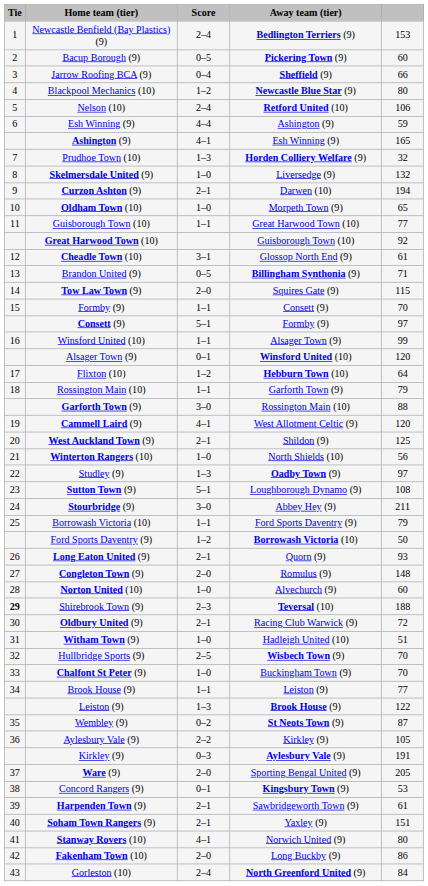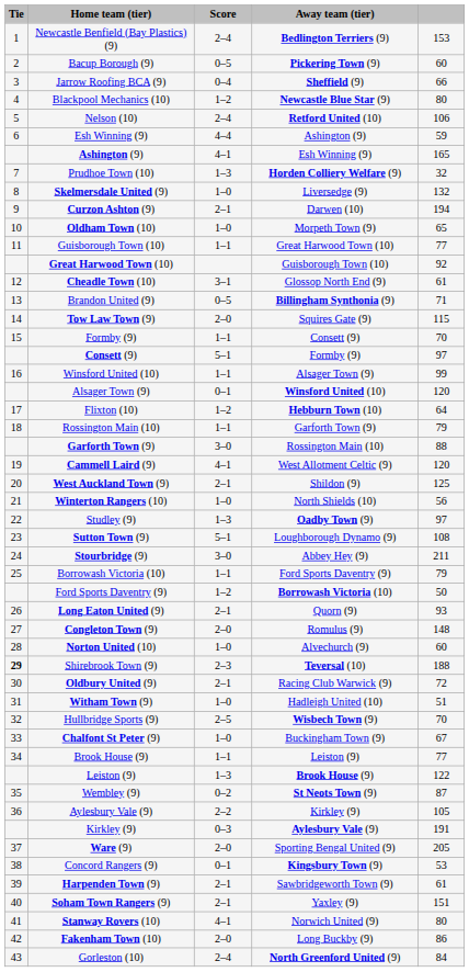 <table class="wikitable" style="width: 600px; background:WhiteSmoke; text-align:center; font-size:90%">
 <tr>
 <td scope="col" style="width:  5.00%; background:silver;"><strong>Tie</strong></td>
 <td scope="col" style="width: 36.25%; background:silver;"><strong>Home team (tier)</strong></td>
 <td scope="col" style="width: 12.50%; background:silver;"><strong>Score</strong></td>
 <td scope="col" style="width: 36.25%; background:silver;"><strong>Away team (tier)</strong></td>
 <td scope="col" style="width: 10.00%; background:silver;"><strong></strong></td>
 </tr>
 <tr>
 <td>1</td>
 <td><a href='#'>Newcastle Benfield (Bay Plastics)</a> (9)</td>
 <td>2–4</td>
 <td><strong><a href='#'>Bedlington Terriers</a></strong> (9)</td>
 <td>153</td>
 </tr>
 <tr>
 <td>2</td>
 <td><a href='#'>Bacup Borough</a> (9)</td>
 <td>0–5</td>
 <td><strong><a href='#'>Pickering Town</a></strong> (9)</td>
 <td>60</td>
 </tr>
 <tr>
 <td>3</td>
 <td><a href='#'>Jarrow Roofing BCA</a> (9)</td>
 <td>0–4</td>
 <td><strong><a href='#'>Sheffield</a></strong> (9)</td>
 <td>66</td>
 </tr>
 <tr>
 <td>4</td>
 <td><a href='#'>Blackpool Mechanics</a> (10)</td>
 <td>1–2</td>
 <td><strong><a href='#'>Newcastle Blue Star</a></strong> (9)</td>
 <td>80</td>
 </tr>
 <tr>
 <td>5</td>
 <td><a href='#'>Nelson</a> (10)</td>
 <td>2–4</td>
 <td><strong><a href='#'>Retford United</a></strong> (10)</td>
 <td>106</td>
 </tr>
 <tr>
 <td>6</td>
 <td><a href='#'>Esh Winning</a> (9)</td>
 <td>4–4</td>
 <td><a href='#'>Ashington</a> (9)</td>
 <td>59</td>
 </tr>
 <tr>
 <td><em></em></td>
 <td><strong><a href='#'>Ashington</a></strong> (9)</td>
 <td>4–1</td>
 <td><a href='#'>Esh Winning</a> (9)</td>
 <td>165</td>
 </tr>
 <tr>
 <td>7</td>
 <td><a href='#'>Prudhoe Town</a> (10)</td>
 <td>1–3</td>
 <td><strong><a href='#'>Horden Colliery Welfare</a></strong> (9)</td>
 <td>32</td>
 </tr>
 <tr>
 <td>8</td>
 <td><strong><a href='#'>Skelmersdale United</a></strong> (9)</td>
 <td>1–0</td>
 <td><a href='#'>Liversedge</a> (9)</td>
 <td>132</td>
 </tr>
 <tr>
 <td>9</td>
 <td><strong><a href='#'>Curzon Ashton</a></strong> (9)</td>
 <td>2–1</td>
 <td><a href='#'>Darwen</a> (10)</td>
 <td>194</td>
 </tr>
 <tr>
 <td>10</td>
 <td><strong><a href='#'>Oldham Town</a></strong> (10)</td>
 <td>1–0</td>
 <td><a href='#'>Morpeth Town</a> (9)</td>
 <td>65</td>
 </tr>
 <tr>
 <td>11</td>
 <td><a href='#'>Guisborough Town</a> (10)</td>
 <td>1–1</td>
 <td><a href='#'>Great Harwood Town</a> (10)</td>
 <td>77</td>
 </tr>
 <tr>
 <td><em></em></td>
 <td><strong><a href='#'>Great Harwood Town</a></strong> (10)</td>
 <td></td>
 <td><a href='#'>Guisborough Town</a> (10)</td>
 <td>92</td>
 </tr>
 <tr>
 <td>12</td>
 <td><strong><a href='#'>Cheadle Town</a></strong> (10)</td>
 <td>3–1</td>
 <td><a href='#'>Glossop North End</a> (9)</td>
 <td>61</td>
 </tr>
 <tr>
 <td>13</td>
 <td><a href='#'>Brandon United</a> (9)</td>
 <td>0–5</td>
 <td><strong><a href='#'>Billingham Synthonia</a></strong> (9)</td>
 <td>71</td>
 </tr>
 <tr>
 <td>14</td>
 <td><strong><a href='#'>Tow Law Town</a></strong> (9)</td>
 <td>2–0</td>
 <td><a href='#'>Squires Gate</a> (9)</td>
 <td>115</td>
 </tr>
 <tr>
 <td>15</td>
 <td><a href='#'>Formby</a> (9)</td>
 <td>1–1</td>
 <td><a href='#'>Consett</a> (9)</td>
 <td>70</td>
 </tr>
 <tr>
 <td><em></em></td>
 <td><strong><a href='#'>Consett</a></strong> (9)</td>
 <td>5–1</td>
 <td><a href='#'>Formby</a> (9)</td>
 <td>97</td>
 </tr>
 <tr>
 <td>16</td>
 <td><a href='#'>Winsford United</a> (10)</td>
 <td>1–1</td>
 <td><a href='#'>Alsager Town</a> (9)</td>
 <td>99</td>
 </tr>
 <tr>
 <td><em></em></td>
 <td><a href='#'>Alsager Town</a> (9)</td>
 <td>0–1</td>
 <td><strong><a href='#'>Winsford United</a></strong> (10)</td>
 <td>120</td>
 </tr>
 <tr>
 <td>17</td>
 <td><a href='#'>Flixton</a> (10)</td>
 <td>1–2</td>
 <td><strong><a href='#'>Hebburn Town</a></strong> (10)</td>
 <td>64</td>
 </tr>
 <tr>
 <td>18</td>
 <td><a href='#'>Rossington Main</a> (10)</td>
 <td>1–1</td>
 <td><a href='#'>Garforth Town</a> (9)</td>
 <td>79</td>
 </tr>
 <tr>
 <td><em></em></td>
 <td><strong><a href='#'>Garforth Town</a></strong> (9)</td>
 <td>3–0</td>
 <td><a href='#'>Rossington Main</a> (10)</td>
 <td>88</td>
 </tr>
 <tr>
 <td>19</td>
 <td><strong><a href='#'>Cammell Laird</a></strong> (9)</td>
 <td>4–1</td>
 <td><a href='#'>West Allotment Celtic</a> (9)</td>
 <td>120</td>
 </tr>
 <tr>
 <td>20</td>
 <td><strong><a href='#'>West Auckland Town</a></strong> (9)</td>
 <td>2–1</td>
 <td><a href='#'>Shildon</a> (9)</td>
 <td>125</td>
 </tr>
 <tr>
 <td>21</td>
 <td><strong><a href='#'>Winterton Rangers</a></strong> (10)</td>
 <td>1–0</td>
 <td><a href='#'>North Shields</a> (10)</td>
 <td>56</td>
 </tr>
 <tr>
 <td>22</td>
 <td><a href='#'>Studley</a> (9)</td>
 <td>1–3</td>
 <td><strong><a href='#'>Oadby Town</a></strong> (9)</td>
 <td>97</td>
 </tr>
 <tr>
 <td>23</td>
 <td><strong><a href='#'>Sutton Town</a></strong> (9)</td>
 <td>5–1</td>
 <td><a href='#'>Loughborough Dynamo</a> (9)</td>
 <td>108</td>
 </tr>
 <tr>
 <td>24</td>
 <td><strong><a href='#'>Stourbridge</a></strong> (9)</td>
 <td>3–0</td>
 <td><a href='#'>Abbey Hey</a> (9)</td>
 <td>211</td>
 </tr>
 <tr>
 <td>25</td>
 <td><a href='#'>Borrowash Victoria</a> (10)</td>
 <td>1–1</td>
 <td><a href='#'>Ford Sports Daventry</a> (9)</td>
 <td>79</td>
 </tr>
 <tr>
 <td><em></em></td>
 <td><a href='#'>Ford Sports Daventry</a> (9)</td>
 <td>1–2</td>
 <td><strong><a href='#'>Borrowash Victoria</a></strong> (10)</td>
 <td>50</td>
 </tr>
 <tr>
 <td>26</td>
 <td><strong><a href='#'>Long Eaton United</a></strong> (9)</td>
 <td>2–1</td>
 <td><a href='#'>Quorn</a> (9)</td>
 <td>93</td>
 </tr>
 <tr>
 <td>27</td>
 <td><strong><a href='#'>Congleton Town</a></strong> (9)</td>
 <td>2–0</td>
 <td><a href='#'>Romulus</a> (9)</td>
 <td>148</td>
 </tr>
 <tr>
 <td>28</td>
 <td><strong><a href='#'>Norton United</a></strong> (10)</td>
 <td>1–0</td>
 <td><a href='#'>Alvechurch</a> (9)</td>
 <td>60</td>
 </tr>
 <tr>
 <td><strong>29</strong></td>
 <td><a href='#'>Shirebrook Town</a> (9)</td>
 <td>2–3</td>
 <td><strong><a href='#'>Teversal</a></strong> (10)</td>
 <td>188</td>
 </tr>
 <tr>
 <td>30</td>
 <td><strong><a href='#'>Oldbury United</a></strong> (9)</td>
 <td>2–1</td>
 <td><a href='#'>Racing Club Warwick</a> (9)</td>
 <td>72</td>
 </tr>
 <tr>
 <td>31</td>
 <td><strong><a href='#'>Witham Town</a></strong> (9)</td>
 <td>1–0</td>
 <td><a href='#'>Hadleigh United</a> (10)</td>
 <td>51</td>
 </tr>
 <tr>
 <td>32</td>
 <td><a href='#'>Hullbridge Sports</a> (9)</td>
 <td>2–5</td>
 <td><strong><a href='#'>Wisbech Town</a></strong> (9)</td>
 <td>70</td>
 </tr>
 <tr>
 <td>33</td>
 <td><strong><a href='#'>Chalfont St Peter</a></strong> (9)</td>
 <td>1–0</td>
 <td><a href='#'>Buckingham Town</a> (9)</td>
-<td>70</td>
+<td>67</td>
 </tr>
 <tr>
 <td>34</td>
 <td><a href='#'>Brook House</a> (9)</td>
 <td>1–1</td>
 <td><a href='#'>Leiston</a> (9)</td>
 <td>77</td>
 </tr>
 <tr>
 <td><em></em></td>
 <td><a href='#'>Leiston</a> (9)</td>
 <td>1–3</td>
 <td><strong><a href='#'>Brook House</a></strong> (9)</td>
 <td>122</td>
 </tr>
 <tr>
 <td>35</td>
 <td><a href='#'>Wembley</a> (9)</td>
 <td>0–2</td>
 <td><strong><a href='#'>St Neots Town</a></strong> (9)</td>
 <td>87</td>
 </tr>
 <tr>
 <td>36</td>
 <td><a href='#'>Aylesbury Vale</a> (9)</td>
 <td>2–2</td>
 <td><a href='#'>Kirkley</a> (9)</td>
 <td>105</td>
 </tr>
 <tr>
 <td><em></em></td>
 <td><a href='#'>Kirkley</a> (9)</td>
 <td>0–3</td>
 <td><strong><a href='#'>Aylesbury Vale</a></strong> (9)</td>
 <td>191</td>
 </tr>
 <tr>
 <td>37</td>
 <td><strong><a href='#'>Ware</a></strong> (9)</td>
 <td>2–0</td>
 <td><a href='#'>Sporting Bengal United</a> (9)</td>
 <td>205</td>
 </tr>
 <tr>
 <td>38</td>
 <td><a href='#'>Concord Rangers</a> (9)</td>
 <td>0–1</td>
 <td><strong><a href='#'>Kingsbury Town</a></strong> (9)</td>
 <td>53</td>
 </tr>
 <tr>
 <td>39</td>
 <td><strong><a href='#'>Harpenden Town</a></strong> (9)</td>
 <td>2–1</td>
 <td><a href='#'>Sawbridgeworth Town</a> (9)</td>
 <td>61</td>
 </tr>
 <tr>
 <td>40</td>
 <td><strong><a href='#'>Soham Town Rangers</a></strong> (9)</td>
 <td>2–1</td>
 <td><a href='#'>Yaxley</a> (9)</td>
 <td>151</td>
 </tr>
 <tr>
 <td>41</td>
 <td><strong><a href='#'>Stanway Rovers</a></strong> (10)</td>
 <td>4–1</td>
 <td><a href='#'>Norwich United</a> (9)</td>
 <td>80</td>
 </tr>
 <tr>
 <td>42</td>
 <td><strong><a href='#'>Fakenham Town</a></strong> (10)</td>
 <td>2–0</td>
 <td><a href='#'>Long Buckby</a> (9)</td>
 <td>86</td>
 </tr>
 <tr>
 <td>43</td>
 <td><a href='#'>Gorleston</a> (10)</td>
 <td>2–4</td>
 <td><strong><a href='#'>North Greenford United</a></strong> (9)</td>
 <td>84</td>
 </tr>
 </table>
